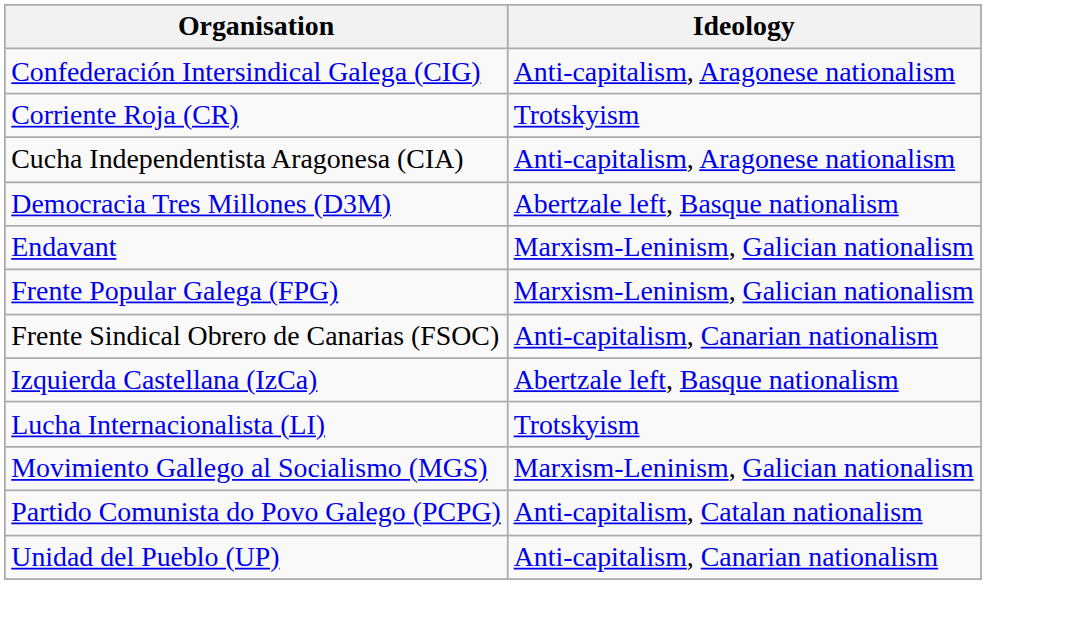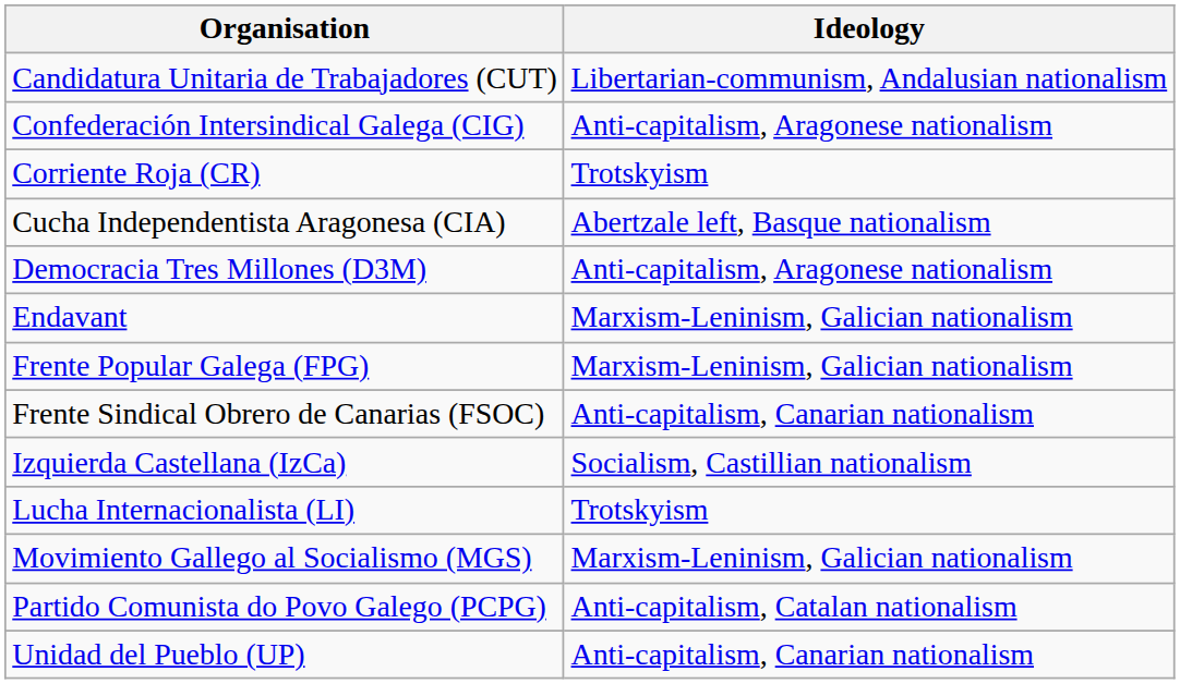 <table class="wikitable">
 <tr>
 <th>Organisation</th>
 <th>Ideology</th>
+</tr>
+<tr>
+<td><a href='#'>Candidatura Unitaria de Trabajadores</a> (CUT)</td>
+<td><a href='#'>Libertarian-communism</a>, <a href='#'>Andalusian nationalism</a></td>
 </tr>
 <tr>
 <td><a href='#'>Confederación Intersindical Galega (CIG)</a></td>
 <td><a href='#'>Anti-capitalism</a>, <a href='#'>Aragonese nationalism</a></td>
 </tr>
 <tr>
 <td><a href='#'>Corriente Roja  (CR)</a></td>
 <td><a href='#'>Trotskyism</a></td>
 </tr>
 <tr>
 <td>Cucha Independentista Aragonesa (CIA)</td>
-<td><a href='#'>Anti-capitalism</a>, <a href='#'>Aragonese nationalism</a></td>
+<td><a href='#'>Abertzale left</a>, <a href='#'>Basque nationalism</a></td>
 </tr>
 <tr>
 <td><a href='#'>Democracia Tres Millones (D3M)</a></td>
-<td><a href='#'>Abertzale left</a>, <a href='#'>Basque nationalism</a></td>
+<td><a href='#'>Anti-capitalism</a>, <a href='#'>Aragonese nationalism</a></td>
 </tr>
 <tr>
 <td><a href='#'>Endavant</a></td>
 <td><a href='#'>Marxism-Leninism</a>, <a href='#'>Galician nationalism</a></td>
 </tr>
 <tr>
 <td><a href='#'>Frente Popular Galega (FPG)</a></td>
 <td><a href='#'>Marxism-Leninism</a>, <a href='#'>Galician nationalism</a></td>
 </tr>
 <tr>
 <td>Frente Sindical Obrero de Canarias (FSOC)</td>
 <td><a href='#'>Anti-capitalism</a>, <a href='#'>Canarian nationalism</a></td>
 </tr>
 <tr>
 <td><a href='#'>Izquierda Castellana (IzCa)</a></td>
-<td><a href='#'>Abertzale left</a>, <a href='#'>Basque nationalism</a></td>
+<td><a href='#'>Socialism</a>, <a href='#'>Castillian nationalism</a></td>
 </tr>
 <tr>
 <td><a href='#'>Lucha Internacionalista (LI)</a></td>
 <td><a href='#'>Trotskyism</a></td>
 </tr>
 <tr>
 <td><a href='#'>Movimiento  Gallego al Socialismo (MGS)</a></td>
 <td><a href='#'>Marxism-Leninism</a>, <a href='#'>Galician nationalism</a></td>
 </tr>
 <tr>
 <td><a href='#'>Partido Comunista do Povo Galego (PCPG)</a></td>
 <td><a href='#'>Anti-capitalism</a>, <a href='#'>Catalan nationalism</a></td>
 </tr>
 <tr>
 <td><a href='#'>Unidad del Pueblo (UP)</a></td>
 <td><a href='#'>Anti-capitalism</a>, <a href='#'>Canarian nationalism</a></td>
 </tr>
 </table>
